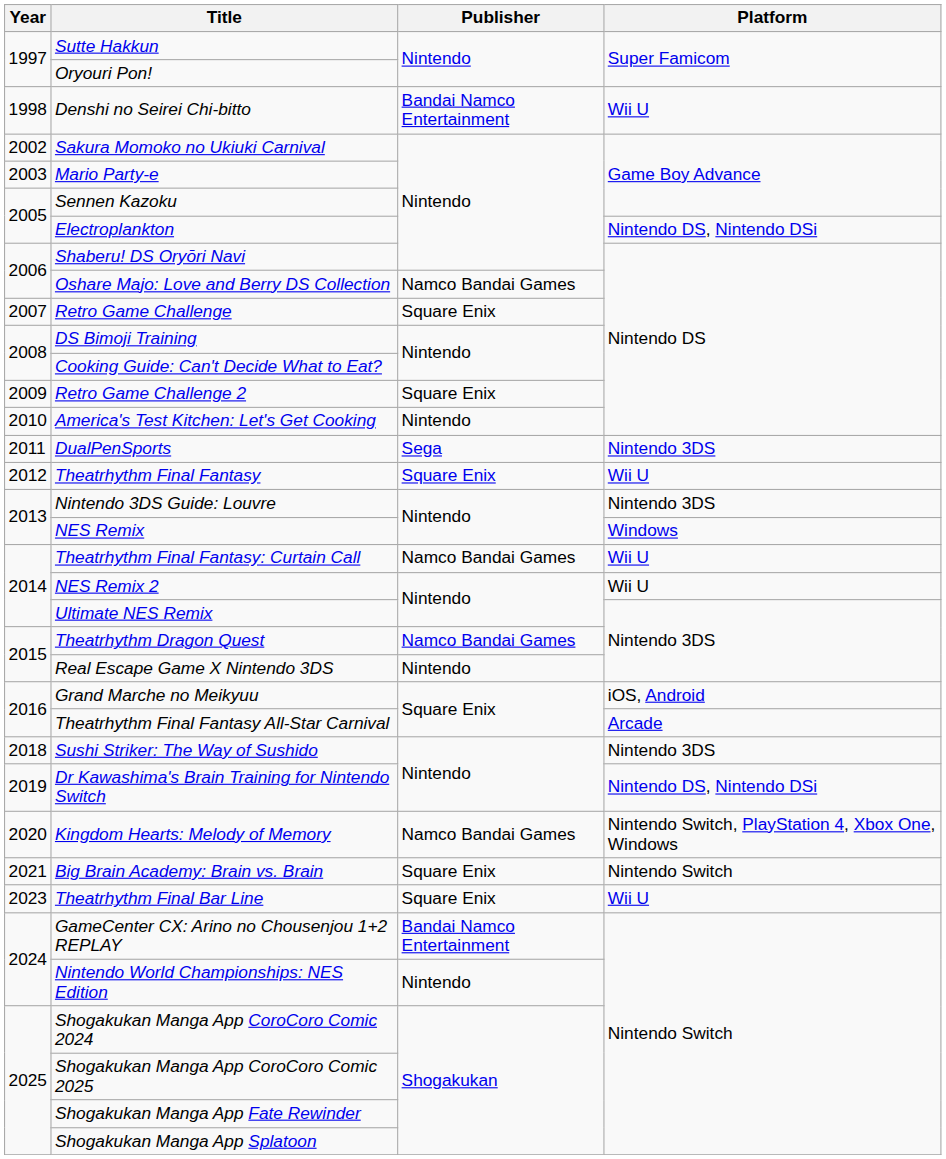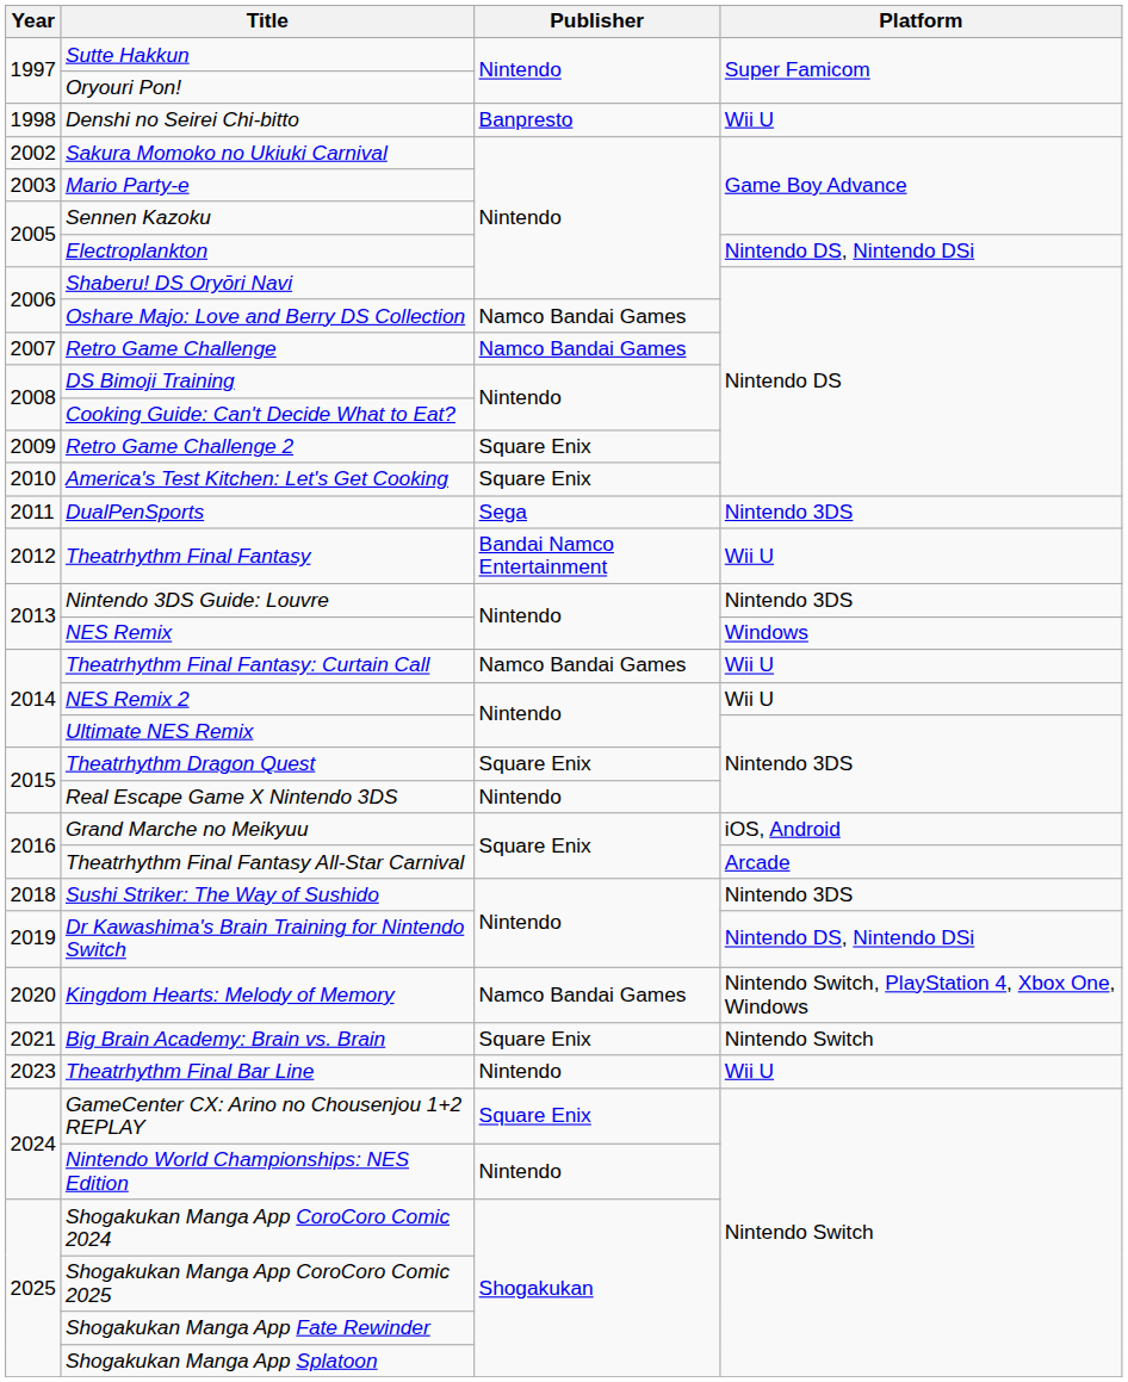 <table class="wikitable sortable">
 <tr>
 <th>Year</th>
 <th>Title</th>
 <th>Publisher</th>
 <th>Platform</th>
 </tr>
 <tr>
 <td rowspan="2">1997</td>
 <td><a href='#'><em>Sutte Hakkun</em></a></td>
 <td rowspan="2"><a href='#'>Nintendo</a></td>
 <td rowspan="2"><a href='#'>Super Famicom</a></td>
 </tr>
 <tr>
 <td><em>Oryouri Pon!</em></td>
 </tr>
 <tr>
 <td>1998</td>
 <td><em>Denshi no Seirei Chi-bitto</em></td>
-<td><a href='#'>Bandai Namco Entertainment</a></td>
+<td><a href='#'>Banpresto</a></td>
 <td><a href='#'>Wii U</a></td>
 </tr>
 <tr>
 <td>2002</td>
 <td><a href='#'><em>Sakura Momoko no Ukiuki Carnival</em></a></td>
 <td rowspan="5">Nintendo</td>
 <td rowspan="3"><a href='#'>Game Boy Advance</a></td>
 </tr>
 <tr>
 <td>2003</td>
 <td><em><a href='#'>Mario Party-e</a></em></td>
 </tr>
 <tr>
 <td rowspan="2">2005</td>
 <td><em>Sennen Kazoku</em></td>
 </tr>
 <tr>
 <td><em><a href='#'>Electroplankton</a></em></td>
 <td><a href='#'>Nintendo DS</a>, <a href='#'>Nintendo DSi</a></td>
 </tr>
 <tr>
 <td rowspan="2">2006</td>
 <td><a href='#'><em>Shaberu! DS Oryōri Navi</em></a></td>
 <td rowspan="7">Nintendo DS</td>
 </tr>
 <tr>
 <td><a href='#'><em>Oshare Majo: Love and Berry DS Collection</em></a></td>
 <td>Namco Bandai Games</td>
 </tr>
 <tr>
 <td>2007</td>
 <td><a href='#'><em>Retro Game Challenge</em></a></td>
-<td>Square Enix</td>
+<td><a href='#'>Namco Bandai Games</a></td>
 </tr>
 <tr>
 <td rowspan="2">2008</td>
 <td><em><a href='#'>DS Bimoji Training</a></em></td>
 <td rowspan="2">Nintendo</td>
 </tr>
 <tr>
 <td><a href='#'><em>Cooking Guide: Can't Decide What to Eat?</em></a></td>
 </tr>
 <tr>
 <td>2009</td>
 <td><em><a href='#'>Retro Game Challenge 2</a></em></td>
 <td>Square Enix</td>
 </tr>
 <tr>
 <td>2010</td>
 <td><em><a href='#'>America's Test Kitchen: Let's Get Cooking</a></em></td>
-<td>Nintendo</td>
+<td>Square Enix</td>
 </tr>
 <tr>
 <td>2011</td>
 <td><em><a href='#'>DualPenSports</a></em></td>
 <td><a href='#'>Sega</a></td>
 <td><a href='#'>Nintendo 3DS</a></td>
 </tr>
 <tr>
 <td>2012</td>
 <td><a href='#'><em>Theatrhythm Final Fantasy</em></a></td>
-<td><a href='#'>Square Enix</a></td>
+<td><a href='#'>Bandai Namco Entertainment</a></td>
 <td><a href='#'>Wii U</a></td>
 </tr>
 <tr>
 <td rowspan="2">2013</td>
 <td><em>Nintendo 3DS Guide: Louvre</em></td>
 <td rowspan="2">Nintendo</td>
 <td>Nintendo 3DS</td>
 </tr>
 <tr>
 <td><a href='#'><em>NES Remix</em></a></td>
 <td><a href='#'>Windows</a></td>
 </tr>
 <tr>
 <td rowspan="3">2014</td>
 <td><a href='#'><em>Theatrhythm Final Fantasy: Curtain Call</em></a></td>
 <td>Namco Bandai Games</td>
 <td><a href='#'>Wii U</a></td>
 </tr>
 <tr>
 <td><a href='#'><em>NES Remix 2</em></a></td>
 <td rowspan="2">Nintendo</td>
 <td>Wii U</td>
 </tr>
 <tr>
 <td><a href='#'><em>Ultimate NES Remix</em></a></td>
 <td rowspan="3">Nintendo 3DS</td>
 </tr>
 <tr>
 <td rowspan="2">2015</td>
 <td><a href='#'><em>Theatrhythm Dragon Quest</em></a></td>
-<td><a href='#'>Namco Bandai Games</a></td>
+<td>Square Enix</td>
 </tr>
 <tr>
 <td><em>Real Escape Game X Nintendo 3DS</em></td>
 <td>Nintendo</td>
 </tr>
 <tr>
 <td rowspan="2">2016</td>
 <td><em>Grand Marche no Meikyuu</em></td>
 <td rowspan="2">Square Enix</td>
 <td>iOS, <a href='#'>Android</a></td>
 </tr>
 <tr>
 <td><em>Theatrhythm Final Fantasy All-Star Carnival</em></td>
 <td><a href='#'>Arcade</a></td>
 </tr>
 <tr>
 <td>2018</td>
 <td><a href='#'><em>Sushi Striker: The Way of Sushido</em></a></td>
 <td rowspan="2">Nintendo</td>
 <td>Nintendo 3DS</td>
 </tr>
 <tr>
 <td>2019</td>
 <td><a href='#'><em>Dr Kawashima's Brain Training for Nintendo Switch</em></a></td>
 <td><a href='#'>Nintendo DS</a>, <a href='#'>Nintendo DSi</a></td>
 </tr>
 <tr>
 <td>2020</td>
 <td><a href='#'><em>Kingdom Hearts: Melody of Memory</em></a></td>
 <td>Namco Bandai Games</td>
 <td>Nintendo Switch, <a href='#'>PlayStation 4</a>, <a href='#'>Xbox One</a>, Windows</td>
 </tr>
 <tr>
 <td>2021</td>
 <td><a href='#'><em>Big Brain Academy: Brain vs. Brain</em></a></td>
 <td>Square Enix</td>
 <td>Nintendo Switch</td>
 </tr>
 <tr>
 <td>2023</td>
 <td><a href='#'><em>Theatrhythm Final Bar Line</em></a></td>
-<td>Square Enix</td>
+<td>Nintendo</td>
 <td><a href='#'>Wii U</a></td>
 </tr>
 <tr>
 <td rowspan="2">2024</td>
 <td><em>GameCenter CX: Arino no Chousenjou 1+2 REPLAY</em></td>
-<td><a href='#'>Bandai Namco Entertainment</a></td>
+<td><a href='#'>Square Enix</a></td>
 <td rowspan="6">Nintendo Switch</td>
 </tr>
 <tr>
 <td><em><a href='#'>Nintendo World Championships: NES Edition</a></em></td>
 <td>Nintendo</td>
 </tr>
 <tr>
 <td rowspan="4">2025</td>
 <td><em>Shogakukan Manga App <a href='#'>CoroCoro Comic</a> 2024</em></td>
 <td rowspan="4"><a href='#'>Shogakukan</a></td>
 </tr>
 <tr>
 <td><em>Shogakukan Manga App CoroCoro Comic 2025</em></td>
 </tr>
 <tr>
 <td><em>Shogakukan Manga App <a href='#'>Fate Rewinder</a></em></td>
 </tr>
 <tr>
 <td><em>Shogakukan Manga App <a href='#'>Splatoon</a></em></td>
 </tr>
 </table>
